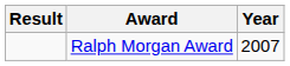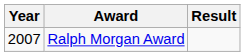 <table class="wikitable sortable">
 <tr>
+<th>Year</th>
+<th>Award</th>
 <th>Result</th>
-<th>Award</th>
-<th>Year</th>
 </tr>
 <tr>
+<td>2007</td>
+<td><a href='#'>Ralph Morgan Award</a></td>
 <td></td>
-<td><a href='#'>Ralph Morgan Award</a></td>
-<td>2007</td>
 </tr>
 </table>
